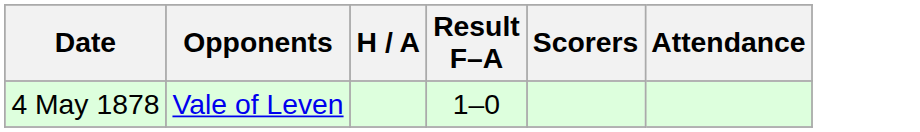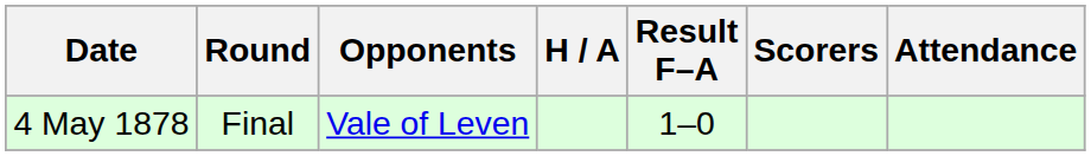 <table class="wikitable" style="text-align:center">
 <tr>
 <th>Date</th>
+<th>Round</th>
 <th>Opponents</th>
 <th>H / A</th>
 <th>Result<br>F–A</th>
 <th>Scorers</th>
 <th>Attendance</th>
 </tr>
 <tr bgcolor=#ddffdd>
 <td>4 May 1878</td>
+<td>Final</td>
 <td><a href='#'>Vale of Leven</a></td>
 <td></td>
 <td>1–0</td>
 <td></td>
 <td></td>
 </tr>
 </table>
